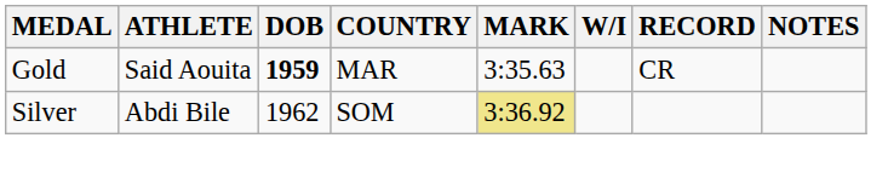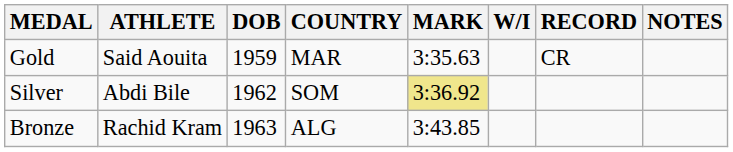 <table class="wikitable">
 <tr>
 <th>MEDAL</th>
 <th>ATHLETE</th>
 <th>DOB</th>
 <th>COUNTRY</th>
 <th>MARK</th>
 <th>W/I</th>
 <th>RECORD</th>
 <th>NOTES</th>
 </tr>
 <tr>
 <td>Gold</td>
 <td>Said Aouita</td>
-<td><strong>1959</strong></td>
+<td>1959</td>
 <td>MAR</td>
 <td>3:35.63</td>
 <td></td>
 <td>CR</td>
 <td></td>
 </tr>
 <tr>
 <td>Silver</td>
 <td>Abdi Bile</td>
 <td>1962</td>
 <td>SOM</td>
 <td style="background: khaki;">3:36.92</td>
 <td></td>
 <td></td>
 <td></td>
 </tr>
+<tr>
+<td>Bronze</td>
+<td>Rachid Kram</td>
+<td>1963</td>
+<td>ALG</td>
+<td>3:43.85</td>
+<td></td>
+<td></td>
+<td></td>
+</tr>
 </table>
